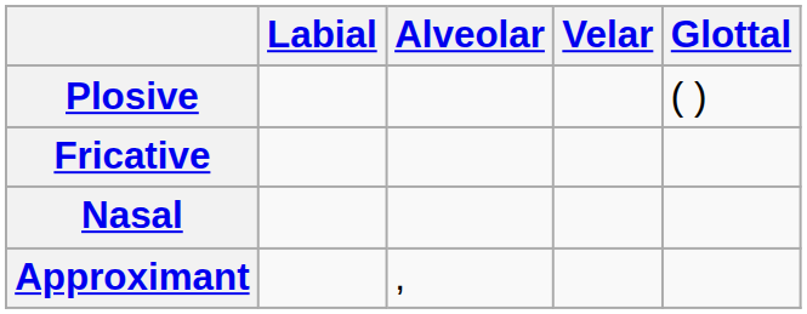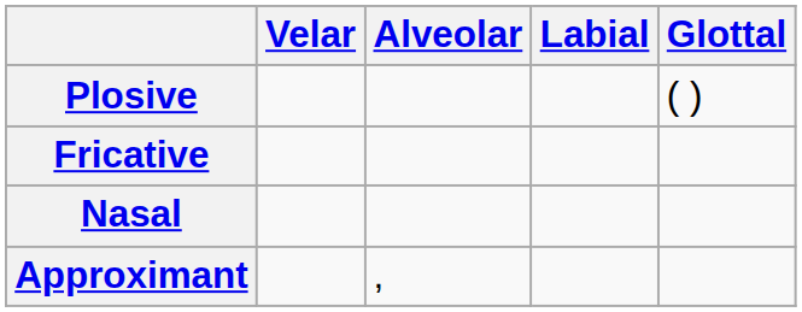 <table class="wikitable">
 <tr>
 <th></th>
+<th><a href='#'>Velar</a></th>
+<th><a href='#'>Alveolar</a></th>
 <th><a href='#'>Labial</a></th>
-<th><a href='#'>Alveolar</a></th>
-<th><a href='#'>Velar</a></th>
 <th><a href='#'>Glottal</a></th>
 </tr>
 <tr>
 <th><a href='#'>Plosive</a></th>
 <td> </td>
 <td> </td>
 <td> </td>
 <td>( )</td>
 </tr>
 <tr>
 <th><a href='#'>Fricative</a></th>
 <td> </td>
 <td></td>
 <td> </td>
 <td></td>
 </tr>
 <tr>
 <th><a href='#'>Nasal</a></th>
+<td> </td>
 <td></td>
 <td></td>
-<td> </td>
 <td></td>
 </tr>
 <tr>
 <th><a href='#'>Approximant</a></th>
 <td></td>
 <td>, </td>
 <td></td>
 <td></td>
 </tr>
 </table>
